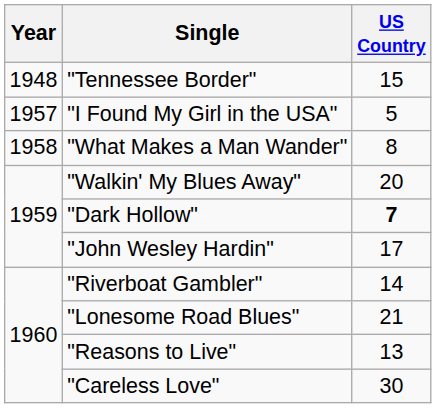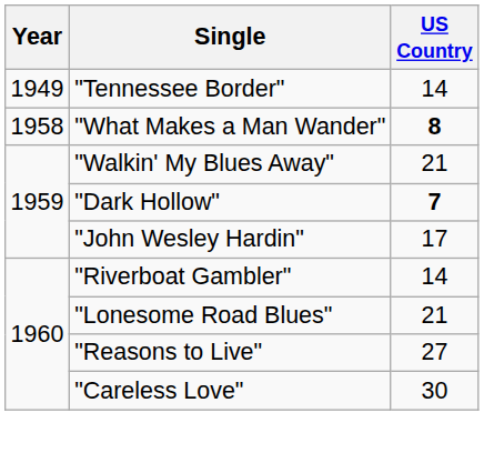 <table class="wikitable">
 <tr>
 <th>Year</th>
 <th>Single</th>
 <th width="45"><small><a href='#'>US Country</a></small></th>
 </tr>
 <tr>
-<td>1948</td>
+<td>1949</td>
 <td>"Tennessee Border"</td>
-<td align="center">15</td>
-</tr>
-<tr>
-<td>1957</td>
-<td>"I Found My Girl in the USA"</td>
-<td align="center">5</td>
+<td align="center">14</td>
 </tr>
 <tr>
 <td>1958</td>
 <td>"What Makes a Man Wander"</td>
-<td align="center">8</td>
+<td align="center"><strong>8</strong></td>
 </tr>
 <tr>
 <td rowspan="3">1959</td>
 <td>"Walkin' My Blues Away"</td>
-<td align="center">20</td>
+<td align="center">21</td>
 </tr>
 <tr>
 <td>"Dark Hollow"</td>
 <td align="center"><strong>7</strong></td>
 </tr>
 <tr>
 <td>"John Wesley Hardin"</td>
 <td align="center">17</td>
 </tr>
 <tr>
 <td rowspan="4">1960</td>
 <td>"Riverboat Gambler"</td>
 <td align="center">14</td>
 </tr>
 <tr>
 <td>"Lonesome Road Blues"</td>
 <td align="center">21</td>
 </tr>
 <tr>
 <td>"Reasons to Live"</td>
-<td align="center">13</td>
+<td align="center">27</td>
 </tr>
 <tr>
 <td>"Careless Love"</td>
 <td align="center">30</td>
 </tr>
 </table>
